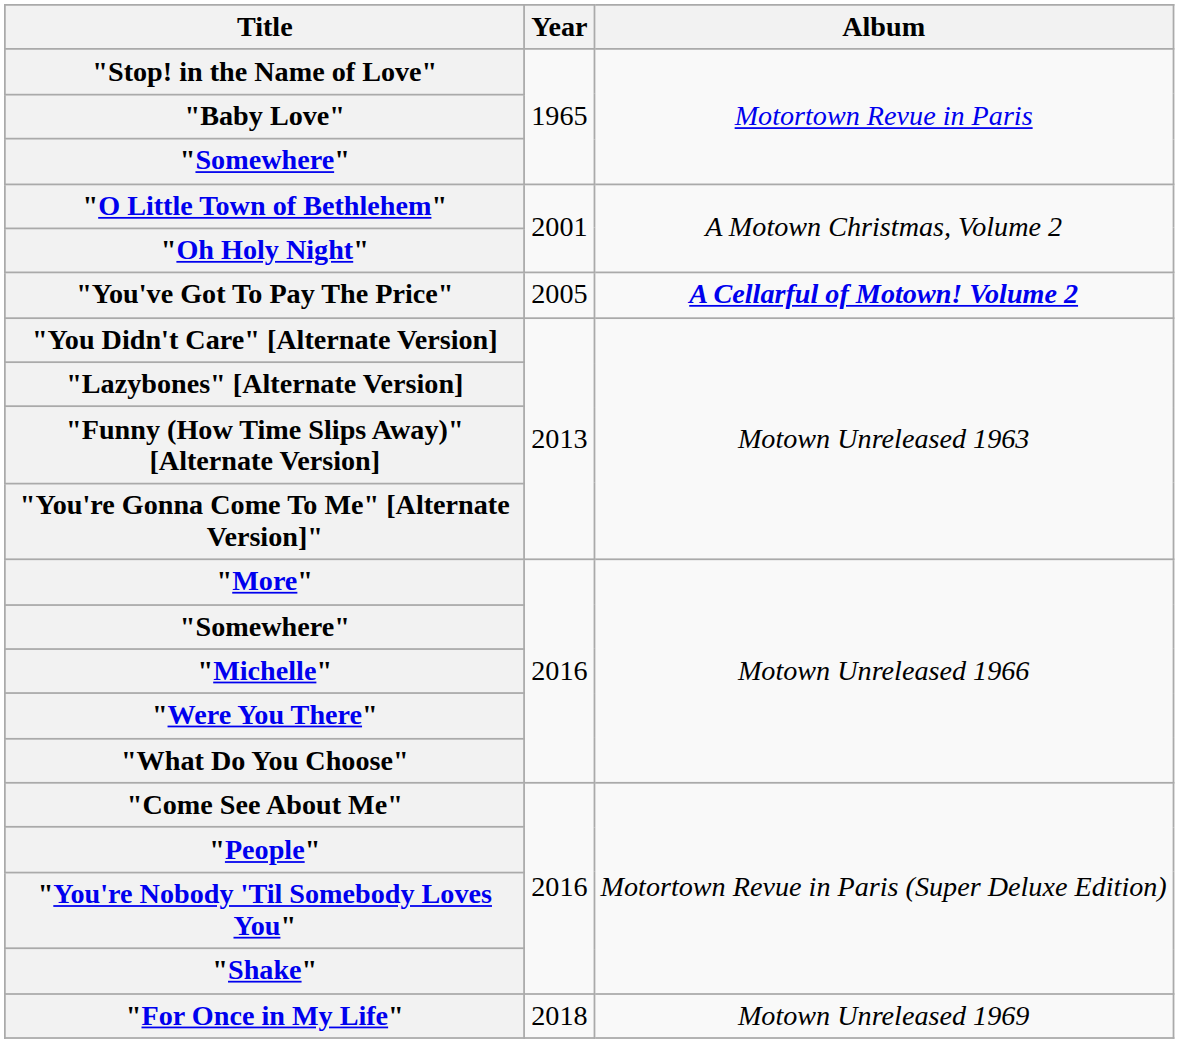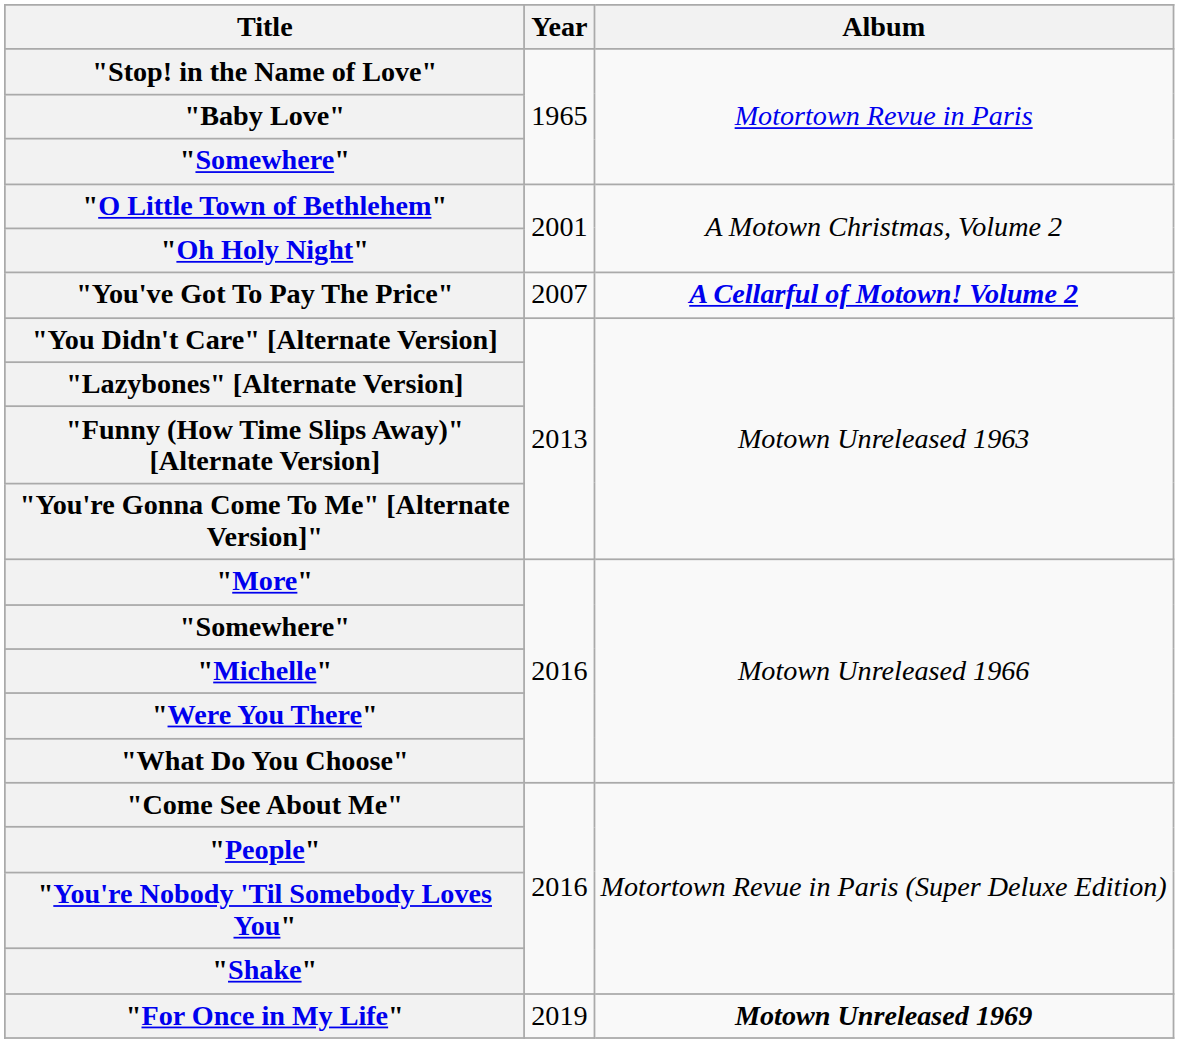 <table class="wikitable plainrowheaders" style="text-align:center;">
 <tr>
 <th scope="col" style="width:18em;">Title</th>
 <th scope="col">Year</th>
 <th scope="col">Album</th>
 </tr>
 <tr>
 <th scope="row">"Stop! in the Name of Love"</th>
 <td rowspan="3">1965</td>
 <td rowspan="3"><em><a href='#'>Motortown Revue in Paris</a></em></td>
 </tr>
 <tr>
 <th scope="row">"Baby Love"</th>
 </tr>
 <tr>
 <th scope="row">"<a href='#'>Somewhere</a>"</th>
 </tr>
 <tr>
 <th scope="row">"<a href='#'>O Little Town of Bethlehem</a>"</th>
 <td rowspan="2">2001</td>
 <td rowspan="2"><em>A Motown Christmas, Volume 2</em></td>
 </tr>
 <tr>
 <th scope="row">"<a href='#'>Oh Holy Night</a>"</th>
 </tr>
 <tr>
 <th scope="row">"You've Got To Pay The Price"</th>
-<td>2005</td>
+<td>2007</td>
 <td><strong><em><a href='#'>A Cellarful of Motown! Volume 2</a></em></strong></td>
 </tr>
 <tr>
 <th scope="row">"You Didn't Care" [Alternate Version]</th>
 <td rowspan="4">2013</td>
 <td rowspan="4"><em>Motown Unreleased 1963</em></td>
 </tr>
 <tr>
 <th scope="row">"Lazybones" [Alternate Version]</th>
 </tr>
 <tr>
 <th scope="row">"Funny (How Time Slips Away)" [Alternate Version]</th>
 </tr>
 <tr>
 <th scope="row">"You're Gonna Come To Me" [Alternate Version]"</th>
 </tr>
 <tr>
 <th scope="row">"<a href='#'>More</a>"</th>
 <td rowspan="5">2016</td>
 <td rowspan="5"><em>Motown Unreleased 1966</em></td>
 </tr>
 <tr>
 <th scope="row">"Somewhere"</th>
 </tr>
 <tr>
 <th scope="row">"<a href='#'>Michelle</a>"</th>
 </tr>
 <tr>
 <th scope="row">"<a href='#'>Were You There</a>"</th>
 </tr>
 <tr>
 <th scope="row">"What Do You Choose"</th>
 </tr>
 <tr>
 <th scope="row">"Come See About Me"</th>
 <td rowspan="4">2016</td>
 <td rowspan="4"><em>Motortown Revue in Paris (Super Deluxe Edition)</em></td>
 </tr>
 <tr>
 <th scope="row">"<a href='#'>People</a>"</th>
 </tr>
 <tr>
 <th scope="row">"<a href='#'>You're Nobody 'Til Somebody Loves You</a>"</th>
 </tr>
 <tr>
 <th scope="row">"<a href='#'>Shake</a>"</th>
 </tr>
 <tr>
 <th scope="row">"<a href='#'>For Once in My Life</a>"</th>
-<td>2018</td>
-<td><em>Motown Unreleased 1969</em></td>
+<td>2019</td>
+<td><strong><em>Motown Unreleased 1969</em></strong></td>
 </tr>
 </table>
